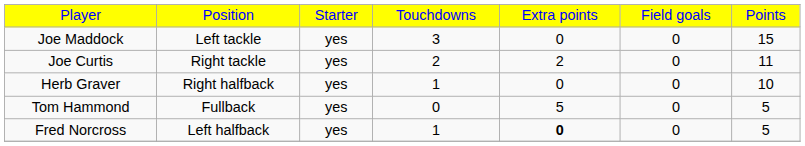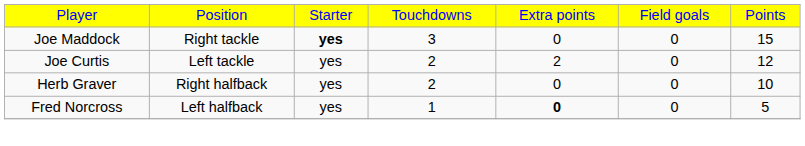 <table class="wikitable" width="70%">
 <tr align="center"  style="background:yellow;color:blue;">
 <td>Player</td>
 <td>Position</td>
 <td>Starter</td>
 <td>Touchdowns</td>
 <td>Extra points</td>
 <td>Field goals</td>
 <td>Points</td>
 </tr>
 <tr align="center" bgcolor="">
 <td>Joe Maddock</td>
-<td>Left tackle</td>
-<td>yes</td>
+<td>Right tackle</td>
+<td><strong>yes</strong></td>
 <td>3</td>
 <td>0</td>
 <td>0</td>
 <td>15</td>
 </tr>
 <tr align="center" bgcolor="">
 <td>Joe Curtis</td>
-<td>Right tackle</td>
+<td>Left tackle</td>
 <td>yes</td>
 <td>2</td>
 <td>2</td>
 <td>0</td>
-<td>11</td>
+<td>12</td>
 </tr>
 <tr align="center" bgcolor="">
 <td>Herb Graver</td>
 <td>Right halfback</td>
 <td>yes</td>
-<td>1</td>
+<td>2</td>
 <td>0</td>
 <td>0</td>
 <td>10</td>
-</tr>
-<tr align="center" bgcolor="">
-<td>Tom Hammond</td>
-<td>Fullback</td>
-<td>yes</td>
-<td>0</td>
-<td>5</td>
-<td>0</td>
-<td>5</td>
 </tr>
 <tr align="center" bgcolor="">
 <td>Fred Norcross</td>
 <td>Left halfback</td>
 <td>yes</td>
 <td>1</td>
 <td><strong>0</strong></td>
 <td>0</td>
 <td>5</td>
 </tr>
 <tr align="center" bgcolor="">
 </tr>
 </table>
